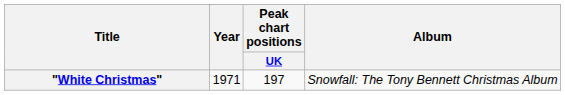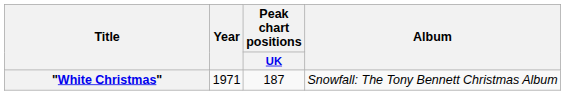 <table class="wikitable plainrowheaders" style="text-align:center;">
 <tr>
 <th scope="col" rowspan="2" style="width:16em;">Title</th>
 <th scope="col" rowspan="2">Year</th>
 <th scope="col">Peak chart positions</th>
 <th scope="col" rowspan="2">Album</th>
 </tr>
 <tr>
 <th scope="col" style="width:3em;font-size:90%;"><a href='#'>UK</a><br></th>
 </tr>
 <tr>
 <th scope="row">"<a href='#'>White Christmas</a>"</th>
 <td>1971</td>
-<td>197</td>
+<td>187</td>
 <td><em>Snowfall: The Tony Bennett Christmas Album</em></td>
 </tr>
 </table>
